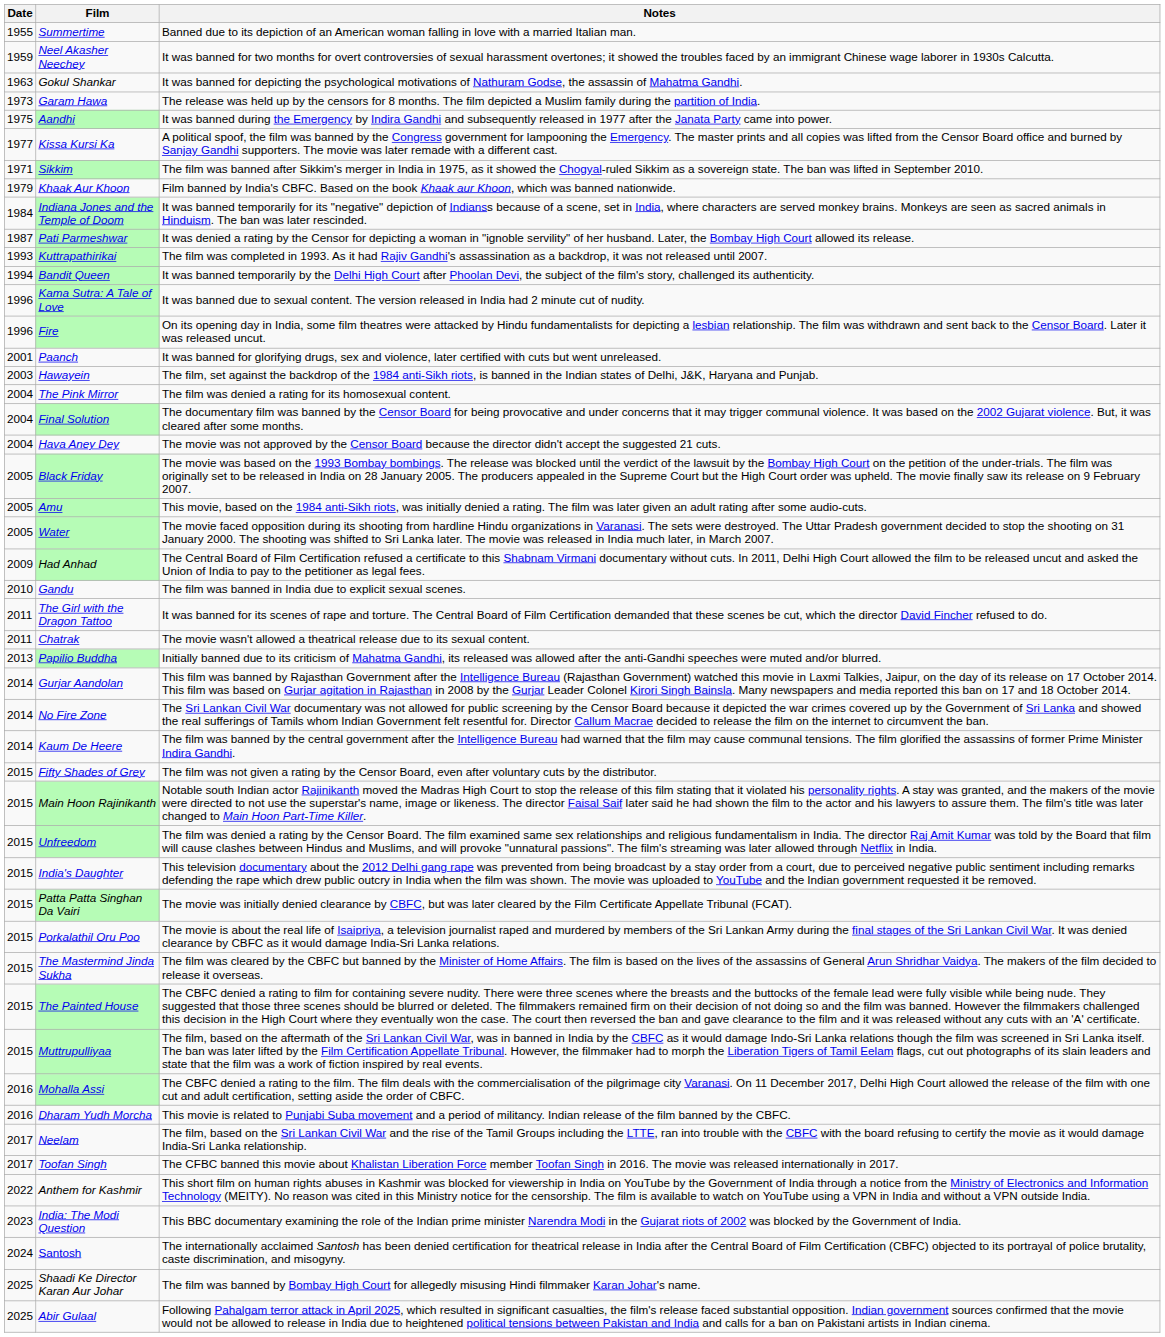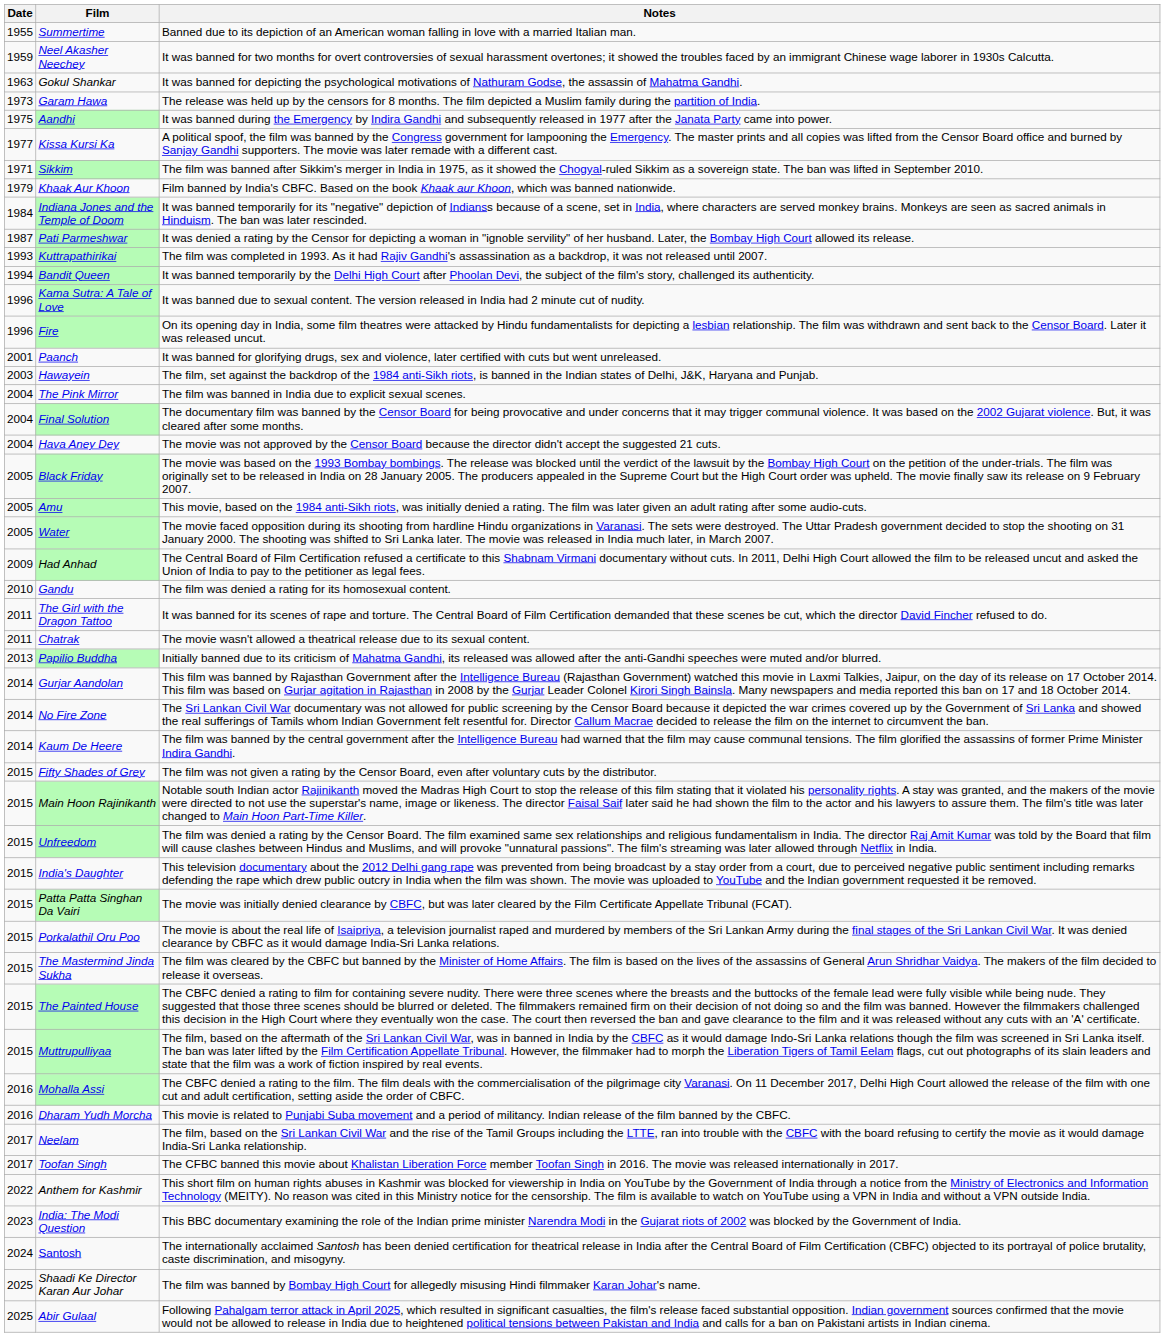 <table class="wikitable sortable" style="width:100%;">
 <tr>
 <th>Date</th>
 <th>Film</th>
 <th>Notes</th>
 </tr>
 <tr>
 <td>1955</td>
 <td><em><a href='#'>Summertime</a></em></td>
 <td>Banned due to its depiction of an American woman falling in love with a married Italian man.</td>
 </tr>
 <tr>
 <td>1959</td>
 <td><em><a href='#'>Neel Akasher Neechey</a></em></td>
 <td>It was banned for two months for overt controversies of sexual harassment overtones; it showed the troubles faced by an immigrant Chinese wage laborer in 1930s Calcutta.</td>
 </tr>
 <tr>
 <td>1963</td>
 <td><em>Gokul Shankar</em></td>
 <td>It was banned for depicting the psychological motivations of <a href='#'>Nathuram Godse</a>, the assassin of <a href='#'>Mahatma Gandhi</a>.</td>
 </tr>
 <tr>
 <td>1973</td>
 <td><em><a href='#'>Garam Hawa</a></em></td>
 <td>The release was held up by the censors for 8 months. The film depicted a Muslim family during the <a href='#'>partition of India</a>.</td>
 </tr>
 <tr>
 <td>1975</td>
 <td style="background:#b6fcb6;"><em><a href='#'>Aandhi</a></em></td>
 <td>It was banned during <a href='#'>the Emergency</a> by <a href='#'>Indira Gandhi</a> and subsequently released in 1977 after the <a href='#'>Janata Party</a> came into power.</td>
 </tr>
 <tr>
 <td>1977</td>
 <td><em><a href='#'>Kissa Kursi Ka</a></em></td>
 <td>A political spoof, the film was banned by the <a href='#'>Congress</a> government for lampooning the <a href='#'>Emergency</a>. The master prints and all copies was lifted from the Censor Board office and burned by <a href='#'>Sanjay Gandhi</a> supporters. The movie was later remade with a different cast.</td>
 </tr>
 <tr>
 <td>1971</td>
 <td style="background:#b6fcb6;"><em><a href='#'>Sikkim</a></em></td>
 <td>The film was banned after Sikkim's merger in India in 1975, as it showed the <a href='#'>Chogyal</a>-ruled Sikkim as a sovereign state. The ban was lifted in September 2010.</td>
 </tr>
 <tr>
 <td>1979</td>
 <td><em><a href='#'>Khaak Aur Khoon</a></em></td>
 <td>Film banned by India's CBFC. Based on the book <em><a href='#'>Khaak aur Khoon</a></em>, which was banned nationwide.</td>
 </tr>
 <tr>
 <td>1984</td>
 <td style="background:#b6fcb6;"><em><a href='#'>Indiana Jones and the Temple of Doom</a></em></td>
 <td>It was banned temporarily for its "negative" depiction of <a href='#'>Indians</a>s because of a scene, set in <a href='#'>India</a>, where characters are served monkey brains. Monkeys are seen as sacred animals in <a href='#'>Hinduism</a>. The ban was later rescinded.</td>
 </tr>
 <tr>
 <td>1987</td>
 <td style="background:#b6fcb6;"><em><a href='#'>Pati Parmeshwar</a></em></td>
 <td>It was denied a rating by the Censor for depicting a woman in "ignoble servility" of her husband. Later, the <a href='#'>Bombay High Court</a> allowed its release.</td>
 </tr>
 <tr>
 <td>1993</td>
 <td style="background:#b6fcb6;"><em><a href='#'>Kuttrapathirikai</a></em></td>
 <td>The film was completed in 1993. As it had <a href='#'>Rajiv Gandhi</a>'s assassination as a backdrop, it was not released until 2007.</td>
 </tr>
 <tr>
 <td>1994</td>
 <td style="background:#b6fcb6;"><em><a href='#'>Bandit Queen</a></em></td>
 <td>It was banned temporarily by the <a href='#'>Delhi High Court</a> after <a href='#'>Phoolan Devi</a>, the subject of the film's story, challenged its authenticity.</td>
 </tr>
 <tr>
 <td>1996</td>
 <td style="background:#b6fcb6;"><em><a href='#'>Kama Sutra: A Tale of Love</a></em></td>
 <td>It was banned due to sexual content. The version released in India had 2 minute cut of nudity.</td>
 </tr>
 <tr>
 <td>1996</td>
 <td style="background:#b6fcb6;"><em><a href='#'>Fire</a></em></td>
 <td>On its opening day in India, some film theatres were attacked by Hindu fundamentalists for depicting a <a href='#'>lesbian</a> relationship.  The film was withdrawn and sent back to the <a href='#'>Censor Board</a>. Later it was released uncut.</td>
 </tr>
 <tr>
 <td>2001</td>
 <td><em><a href='#'>Paanch</a></em></td>
 <td>It was banned for glorifying drugs, sex and violence, later certified with cuts but went unreleased.</td>
 </tr>
 <tr>
 <td>2003</td>
 <td><em><a href='#'>Hawayein</a></em></td>
 <td>The film, set against the backdrop of the <a href='#'>1984 anti-Sikh riots</a>, is banned in the Indian states of Delhi, J&K, Haryana and Punjab.</td>
 </tr>
 <tr>
 <td>2004</td>
 <td><em><a href='#'>The Pink Mirror</a></em></td>
-<td>The film was denied a rating for its homosexual content.</td>
+<td>The film was banned in India due to explicit sexual scenes.</td>
 </tr>
 <tr>
 <td>2004</td>
 <td style="background:#b6fcb6;"><em><a href='#'>Final Solution</a></em></td>
 <td>The documentary film was banned by the <a href='#'>Censor Board</a> for being provocative and under concerns that it may trigger communal violence.  It was based on the <a href='#'>2002 Gujarat violence</a>. But, it was cleared after some months.</td>
 </tr>
 <tr>
 <td>2004</td>
 <td><em><a href='#'>Hava Aney Dey</a></em></td>
 <td>The movie was not approved by the <a href='#'>Censor Board</a> because the director didn't accept the suggested 21 cuts.</td>
 </tr>
 <tr>
 <td>2005</td>
 <td style="background:#b6fcb6;"><em><a href='#'>Black Friday</a></em></td>
 <td>The movie was based on the <a href='#'>1993 Bombay bombings</a>. The release was blocked until the verdict of the lawsuit by the <a href='#'>Bombay High Court</a> on the petition of the under-trials. The film was originally set to be released in India on 28 January 2005. The producers appealed in the Supreme Court but the High Court order was upheld. The movie finally saw its release on 9 February 2007.</td>
 </tr>
 <tr>
 <td>2005</td>
 <td style="background:#b6fcb6;"><em><a href='#'>Amu</a></em></td>
 <td>This movie, based on the <a href='#'>1984 anti-Sikh riots</a>, was initially denied a rating. The film was later given an adult rating after some audio-cuts.</td>
 </tr>
 <tr>
 <td>2005</td>
 <td style="background:#b6fcb6;"><em><a href='#'>Water</a></em></td>
 <td>The movie faced opposition during its shooting from hardline Hindu organizations in <a href='#'>Varanasi</a>. The sets were destroyed. The Uttar Pradesh government decided to stop the shooting on 31 January 2000. The shooting was shifted to Sri Lanka later. The movie was released in India much later, in March 2007.</td>
 </tr>
 <tr>
 <td>2009</td>
 <td style="background:#b6fcb6;"><em>Had Anhad</em></td>
 <td>The Central Board of Film Certification refused a certificate to this <a href='#'>Shabnam Virmani</a> documentary without cuts. In 2011, Delhi High Court allowed the film to be released uncut and asked the Union of India to pay  to the petitioner as legal fees.</td>
 </tr>
 <tr>
 <td>2010</td>
 <td><em><a href='#'>Gandu</a></em></td>
-<td>The film was banned in India due to explicit sexual scenes.</td>
+<td>The film was denied a rating for its homosexual content.</td>
 </tr>
 <tr>
 <td>2011</td>
 <td><em><a href='#'>The Girl with the Dragon Tattoo</a></em></td>
 <td>It was banned for its scenes of rape and torture. The Central Board of Film Certification demanded that these scenes be cut, which the director <a href='#'>David Fincher</a> refused to do.</td>
 </tr>
 <tr>
 <td>2011</td>
 <td><em><a href='#'>Chatrak</a></em></td>
 <td>The movie wasn't allowed a theatrical release due to its sexual content.</td>
 </tr>
 <tr>
 <td>2013</td>
 <td style="background:#b6fcb6;"><em><a href='#'>Papilio Buddha</a></em></td>
 <td>Initially banned due to its criticism of <a href='#'>Mahatma Gandhi</a>, its released was allowed after the anti-Gandhi speeches were muted and/or blurred.</td>
 </tr>
 <tr>
 <td>2014</td>
 <td><em><a href='#'>Gurjar Aandolan</a></em></td>
 <td>This film was banned by Rajasthan Government after the <a href='#'>Intelligence Bureau</a> (Rajasthan Government) watched this movie in Laxmi Talkies, Jaipur, on the day of its release on 17 October 2014. This film was based on <a href='#'>Gurjar agitation in Rajasthan</a> in 2008 by the <a href='#'>Gurjar</a> Leader Colonel <a href='#'>Kirori Singh Bainsla</a>. Many newspapers and media reported this ban on 17 and 18 October 2014.</td>
 </tr>
 <tr>
 <td>2014</td>
 <td><em><a href='#'>No Fire Zone</a></em></td>
 <td>The <a href='#'>Sri Lankan Civil War</a> documentary was not allowed for public screening by the Censor Board because it depicted the war crimes covered up by the Government of <a href='#'>Sri Lanka</a> and showed the real sufferings of Tamils whom Indian Government felt resentful for. Director <a href='#'>Callum Macrae</a> decided to release the film on the internet to circumvent the ban.</td>
 </tr>
 <tr>
 <td>2014</td>
 <td><em><a href='#'>Kaum De Heere</a></em></td>
 <td>The film was banned by the central government after the <a href='#'>Intelligence Bureau</a> had warned that the film may cause communal tensions. The film glorified the assassins of former Prime Minister <a href='#'>Indira Gandhi</a>.</td>
 </tr>
 <tr>
 <td>2015</td>
 <td><em><a href='#'>Fifty Shades of Grey</a></em></td>
 <td>The film was not given a rating by the Censor Board, even after voluntary cuts by the distributor.</td>
 </tr>
 <tr>
 <td>2015</td>
 <td style="background:#b6fcb6;"><em>Main Hoon Rajinikanth</em></td>
 <td>Notable south Indian actor <a href='#'>Rajinikanth</a> moved the Madras High Court to stop the release of this film stating that it violated his <a href='#'>personality rights</a>. A stay was granted, and the makers of the movie were directed to not use the superstar's name, image or likeness. The director <a href='#'>Faisal Saif</a> later said he had shown the film to the actor and his lawyers to assure them. The film's title was later changed to <em><a href='#'>Main Hoon Part-Time Killer</a></em>.</td>
 </tr>
 <tr>
 <td>2015</td>
 <td style="background:#b6fcb6;"><em><a href='#'>Unfreedom</a></em></td>
 <td>The film was denied a rating by the Censor Board. The film examined same sex relationships and religious fundamentalism in India. The director <a href='#'>Raj Amit Kumar</a> was told by the Board that film will cause clashes between Hindus and Muslims, and will provoke "unnatural passions". The film's streaming was later allowed through <a href='#'>Netflix</a> in India.</td>
 </tr>
 <tr>
 <td>2015</td>
 <td><em><a href='#'>India's Daughter</a></em></td>
 <td>This television <a href='#'>documentary</a> about the <a href='#'>2012 Delhi gang rape</a> was prevented from being broadcast by a stay order from a court, due to perceived negative public sentiment including remarks defending the rape which drew public outcry in India when the film was shown. The movie was uploaded to <a href='#'>YouTube</a> and the Indian government requested it be removed.</td>
 </tr>
 <tr>
 <td>2015</td>
 <td style="background:#b6fcb6;"><em>Patta Patta Singhan Da Vairi</em></td>
 <td>The movie was initially denied clearance by <a href='#'>CBFC</a>, but was later cleared by the Film Certificate Appellate Tribunal (FCAT).</td>
 </tr>
 <tr>
 <td>2015</td>
 <td><em><a href='#'>Porkalathil Oru Poo</a></em></td>
 <td>The movie is about the real life of <a href='#'>Isaipriya</a>, a television journalist raped and murdered by members of the Sri Lankan Army during the <a href='#'>final stages of the Sri Lankan Civil War</a>. It was denied clearance by CBFC as it would damage India-Sri Lanka relations.</td>
 </tr>
 <tr>
 <td>2015</td>
 <td><em><a href='#'>The Mastermind Jinda Sukha</a></em></td>
 <td>The film was cleared by the CBFC but banned by the <a href='#'>Minister of Home Affairs</a>. The film is based on the lives of the assassins of General <a href='#'>Arun Shridhar Vaidya</a>. The makers of the film decided to release it overseas.</td>
 </tr>
 <tr>
 <td>2015</td>
 <td style="background:#b6fcb6;"><em><a href='#'>The Painted House</a></em></td>
 <td>The CBFC denied a rating to film for containing severe nudity. There were three scenes where the breasts and the buttocks of the female lead were fully visible while being nude. They suggested that those three scenes should be blurred or deleted. The filmmakers remained firm on their decision of not doing so and the film was banned. However the filmmakers challenged this decision in the High Court where they eventually won the case. The court then reversed the ban and gave clearance to the film and it was released without any cuts with an 'A' certificate.</td>
 </tr>
 <tr>
 <td>2015</td>
 <td style="background:#b6fcb6;"><em><a href='#'>Muttrupulliyaa</a></em></td>
 <td>The film, based on the aftermath of the <a href='#'>Sri Lankan Civil War</a>, was in banned in India by the <a href='#'>CBFC</a> as it would damage Indo-Sri Lanka relations though the film was screened in Sri Lanka itself. The ban was later lifted by the <a href='#'>Film Certification Appellate Tribunal</a>.  However, the filmmaker had to morph the <a href='#'>Liberation Tigers of Tamil Eelam</a> flags, cut out photographs of its slain leaders and state that the film was a work of fiction inspired by real events.</td>
 </tr>
 <tr>
 <td>2016</td>
 <td style="background:#b6fcb6;"><em><a href='#'>Mohalla Assi</a></em></td>
 <td>The CBFC denied a rating to the film. The film deals with the commercialisation of the pilgrimage city <a href='#'>Varanasi</a>. On 11 December 2017, Delhi High Court allowed the release of the film with one cut and adult certification, setting aside the order of CBFC.</td>
 </tr>
 <tr>
 <td>2016</td>
 <td><em><a href='#'>Dharam Yudh Morcha</a></em></td>
 <td>This movie is related to <a href='#'>Punjabi Suba movement</a> and a period of militancy. Indian release of the film banned by the CBFC.</td>
 </tr>
 <tr>
 <td>2017</td>
 <td><em><a href='#'>Neelam</a></em></td>
 <td>The film, based on the <a href='#'>Sri Lankan Civil War</a> and the rise of the Tamil Groups including the <a href='#'>LTTE</a>, ran into trouble with the <a href='#'>CBFC</a> with the board refusing to certify the movie as it would damage India-Sri Lanka relationship.</td>
 </tr>
 <tr>
 <td>2017</td>
 <td><em><a href='#'>Toofan Singh</a></em></td>
 <td>The CFBC banned this movie about <a href='#'>Khalistan Liberation Force</a> member <a href='#'>Toofan Singh</a> in 2016. The movie was released internationally in 2017.</td>
 </tr>
 <tr>
 <td>2022</td>
 <td><em>Anthem for Kashmir</em></td>
 <td>This short film on human rights abuses in Kashmir was blocked for viewership in India on YouTube by the Government of India through a notice from the <a href='#'>Ministry of Electronics and Information Technology</a> (MEITY). No reason was cited in this Ministry notice for the censorship. The film is available to watch on YouTube using a VPN in India and without a VPN outside India.</td>
 </tr>
 <tr>
 <td>2023</td>
 <td><em><a href='#'>India: The Modi Question</a></em></td>
 <td>This BBC documentary examining the role of the Indian prime minister <a href='#'>Narendra Modi</a> in the <a href='#'>Gujarat riots of 2002</a> was blocked by the Government of India.</td>
 </tr>
 <tr>
 <td>2024</td>
 <td><a href='#'>Santosh</a></td>
 <td>The internationally acclaimed <em>Santosh</em> has been denied certification for theatrical release in India after the Central Board of Film Certification (CBFC) objected to its portrayal of police brutality, caste discrimination, and misogyny. </td>
 </tr>
 <tr>
 <td>2025</td>
 <td><em>Shaadi Ke Director Karan Aur Johar</em></td>
 <td>The film was banned by <a href='#'>Bombay High Court</a> for allegedly misusing Hindi filmmaker <a href='#'>Karan Johar</a>'s name.</td>
 </tr>
 <tr>
 <td>2025</td>
 <td><em><a href='#'>Abir Gulaal</a></em></td>
 <td>Following <a href='#'>Pahalgam terror attack in April 2025</a>, which resulted in significant casualties, the film's release faced substantial opposition. <a href='#'>Indian government</a> sources confirmed that the movie would not be allowed to release in India due to heightened <a href='#'>political tensions between Pakistan and India</a> and calls for a ban on Pakistani artists in Indian cinema.</td>
 </tr>
 </table>
